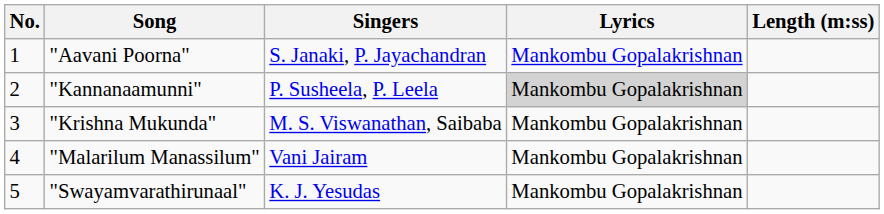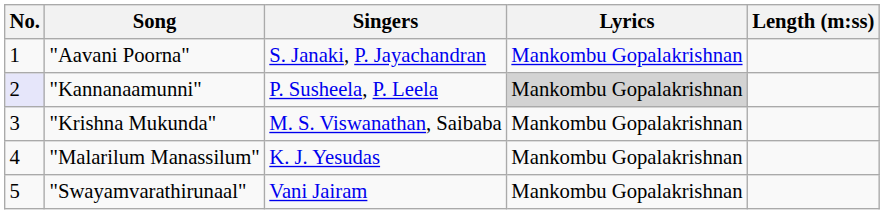 <table class="wikitable" style="font-size:95%;">
 <tr>
 <th>No.</th>
 <th>Song</th>
 <th>Singers</th>
 <th>Lyrics</th>
 <th>Length (m:ss)</th>
 </tr>
 <tr>
 <td>1</td>
 <td>"Aavani Poorna"</td>
 <td><a href='#'>S. Janaki</a>, <a href='#'>P. Jayachandran</a></td>
 <td><a href='#'>Mankombu Gopalakrishnan</a></td>
 <td></td>
 </tr>
 <tr>
-<td>2</td>
+<td style="background: lavender;">2</td>
 <td>"Kannanaamunni"</td>
 <td><a href='#'>P. Susheela</a>, <a href='#'>P. Leela</a></td>
 <td style="background: lightgrey;">Mankombu Gopalakrishnan</td>
 <td></td>
 </tr>
 <tr>
 <td>3</td>
 <td>"Krishna Mukunda"</td>
 <td><a href='#'>M. S. Viswanathan</a>, Saibaba</td>
 <td>Mankombu Gopalakrishnan</td>
 <td></td>
 </tr>
 <tr>
 <td>4</td>
 <td>"Malarilum Manassilum"</td>
-<td><a href='#'>Vani Jairam</a></td>
+<td><a href='#'>K. J. Yesudas</a></td>
 <td>Mankombu Gopalakrishnan</td>
 <td></td>
 </tr>
 <tr>
 <td>5</td>
 <td>"Swayamvarathirunaal"</td>
-<td><a href='#'>K. J. Yesudas</a></td>
+<td><a href='#'>Vani Jairam</a></td>
 <td>Mankombu Gopalakrishnan</td>
 <td></td>
 </tr>
 </table>
